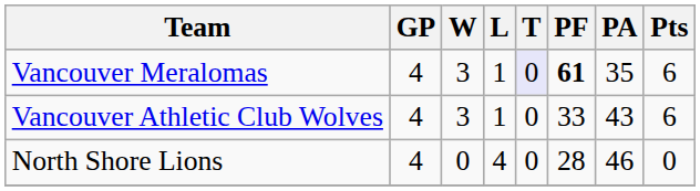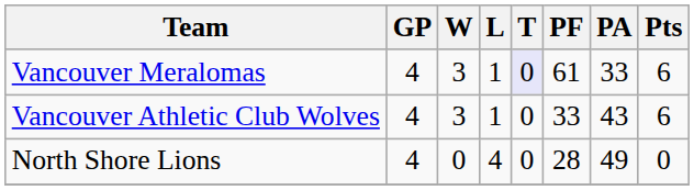 <table class="wikitable">
 <tr>
 <th>Team</th>
 <th>GP</th>
 <th>W</th>
 <th>L</th>
 <th>T</th>
 <th>PF</th>
 <th>PA</th>
 <th>Pts</th>
 </tr>
 <tr align="center">
 <td align="left"><a href='#'>Vancouver Meralomas</a></td>
 <td>4</td>
 <td>3</td>
 <td>1</td>
 <td style="background: lavender;">0</td>
-<td><strong>61</strong></td>
-<td>35</td>
+<td>61</td>
+<td>33</td>
 <td>6</td>
 </tr>
 <tr align="center">
 <td align="left"><a href='#'>Vancouver Athletic Club Wolves</a></td>
 <td>4</td>
 <td>3</td>
 <td>1</td>
 <td>0</td>
 <td>33</td>
 <td>43</td>
 <td>6</td>
 </tr>
 <tr align="center">
 <td align="left">North Shore Lions</td>
 <td>4</td>
 <td>0</td>
 <td>4</td>
 <td>0</td>
 <td>28</td>
-<td>46</td>
+<td>49</td>
 <td>0</td>
 </tr>
 <tr align="center">
 </tr>
 </table>
